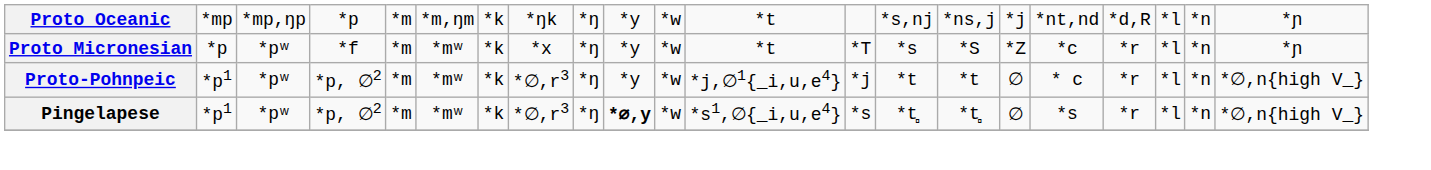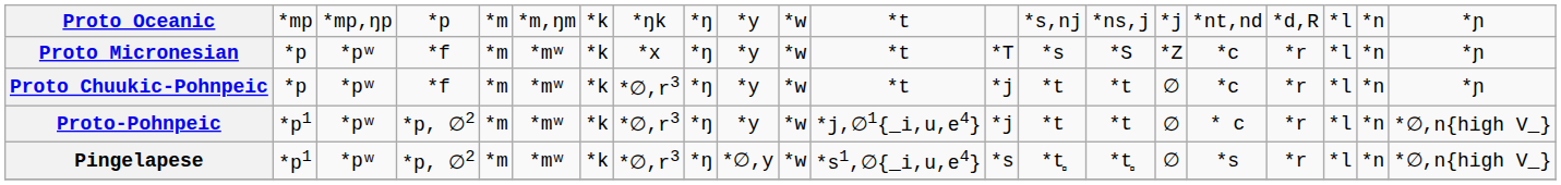 <table class="wikitable" style=text-align:center>
 <tr>
 <th><a href='#'>Proto Oceanic</a></th>
 <td>*mp</td>
 <td>*mp,ŋp</td>
 <td>*p</td>
 <td>*m</td>
 <td>*m,ŋm</td>
 <td>*k</td>
 <td>*ŋk</td>
 <td>*ŋ</td>
 <td>*y</td>
 <td>*w</td>
 <td>*t</td>
 <td></td>
 <td>*s,nj</td>
 <td>*ns,j</td>
 <td>*j</td>
 <td>*nt,nd</td>
 <td>*d,R</td>
 <td>*l</td>
 <td>*n</td>
 <td>*ɲ</td>
 </tr>
 <tr>
 <th><a href='#'>Proto Micronesian</a></th>
 <td>*p</td>
 <td>*pʷ</td>
 <td>*f</td>
 <td>*m</td>
 <td>*mʷ</td>
 <td>*k</td>
 <td>*x</td>
 <td>*ŋ</td>
 <td>*y</td>
 <td>*w</td>
 <td>*t</td>
 <td>*T</td>
 <td>*s</td>
 <td>*S</td>
 <td>*Z</td>
 <td>*c</td>
 <td>*r</td>
 <td>*l</td>
 <td>*n</td>
 <td>*ɲ</td>
 </tr>
 <tr>
+<th><a href='#'>Proto Chuukic-Pohnpeic</a></th>
+<td>*p</td>
+<td>*pʷ</td>
+<td>*f</td>
+<td>*m</td>
+<td>*mʷ</td>
+<td>*k</td>
+<td>*∅,r<sup>3</sup></td>
+<td>*ŋ</td>
+<td>*y</td>
+<td>*w</td>
+<td>*t</td>
+<td>*j</td>
+<td>*t</td>
+<td>*t</td>
+<td>∅</td>
+<td>*c</td>
+<td>*r</td>
+<td>*l</td>
+<td>*n</td>
+<td>*ɲ</td>
+</tr>
+<tr>
 <th><a href='#'>Proto-Pohnpeic</a></th>
 <td>*p<sup>1</sup></td>
 <td>*pʷ</td>
 <td>*p, ∅<sup>2</sup></td>
 <td>*m</td>
 <td>*mʷ</td>
 <td>*k</td>
 <td>*∅,r<sup>3</sup></td>
 <td>*ŋ</td>
 <td>*y</td>
 <td>*w</td>
 <td>*j,∅<sup>1</sup>{_i,u,e<sup>4</sup>}</td>
 <td>*j</td>
 <td>*t</td>
 <td>*t</td>
 <td>∅</td>
 <td>* c</td>
 <td>*r</td>
 <td>*l</td>
 <td>*n</td>
 <td>*∅,n{high V_}</td>
 </tr>
 <tr>
 <th>Pingelapese</th>
 <td>*p<sup>1</sup></td>
 <td>*pʷ</td>
 <td>*p, ∅<sup>2</sup></td>
 <td>*m</td>
 <td>*mʷ</td>
 <td>*k</td>
 <td>*∅,r<sup>3</sup></td>
 <td>*ŋ</td>
-<td><strong>*∅,y</strong></td>
+<td>*∅,y</td>
 <td>*w</td>
 <td>*s<sup>1</sup>,∅{_i,u,e<sup>4</sup>}</td>
 <td>*s</td>
 <td>*t̻</td>
 <td>*t̻</td>
 <td>∅</td>
 <td>*s</td>
 <td>*r</td>
 <td>*l</td>
 <td>*n</td>
 <td>*∅,n{high V_}</td>
 </tr>
 <tr>
 </tr>
 </table>
